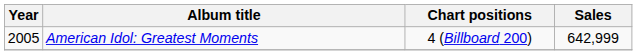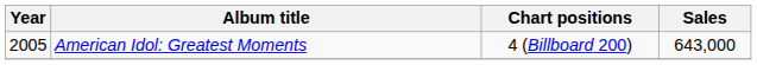 <table class="wikitable">
 <tr>
 <th width="30">Year</th>
 <th width="400">Album title</th>
 <th width="160">Chart positions</th>
 <th width="80">Sales</th>
 </tr>
 <tr>
 <td>2005</td>
 <td><em><a href='#'>American Idol: Greatest Moments</a></em></td>
 <td align="center">4 (<a href='#'><em>Billboard</em> 200</a>)</td>
-<td align="center">642,999</td>
+<td align="center">643,000</td>
 </tr>
 <tr>
 </tr>
 </table>
